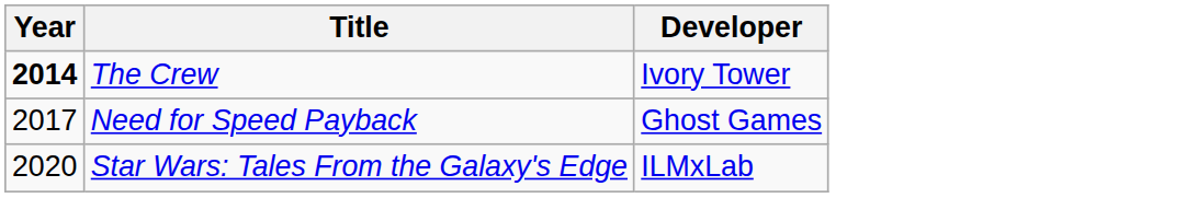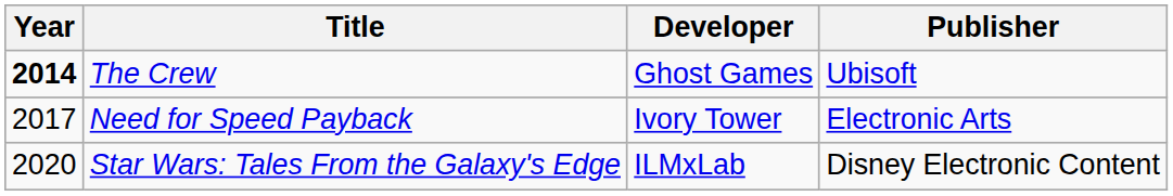 <table class="wikitable sortable">
 <tr>
 <th>Year</th>
 <th>Title</th>
 <th>Developer</th>
+<th>Publisher</th>
 </tr>
 <tr>
 <td><strong>2014</strong></td>
 <td><em><a href='#'>The Crew</a></em></td>
-<td><a href='#'>Ivory Tower</a></td>
+<td><a href='#'>Ghost Games</a></td>
+<td><a href='#'>Ubisoft</a></td>
 </tr>
 <tr>
 <td>2017</td>
 <td><em><a href='#'>Need for Speed Payback</a></em></td>
-<td><a href='#'>Ghost Games</a></td>
+<td><a href='#'>Ivory Tower</a></td>
+<td><a href='#'>Electronic Arts</a></td>
 </tr>
 <tr>
 <td>2020</td>
 <td><a href='#'><em>Star Wars: Tales From the Galaxy's Edge</em></a></td>
 <td><a href='#'>ILMxLab</a></td>
+<td>Disney Electronic Content</td>
 </tr>
 </table>
